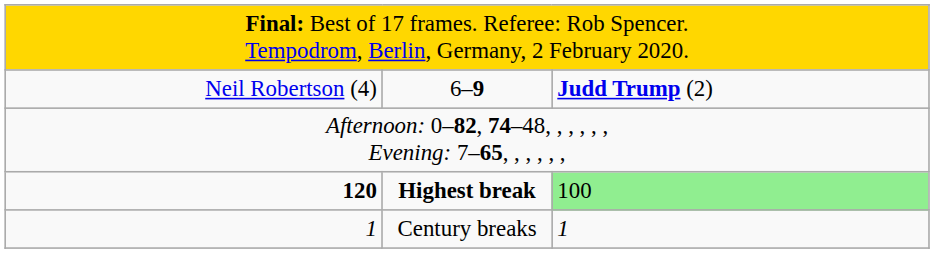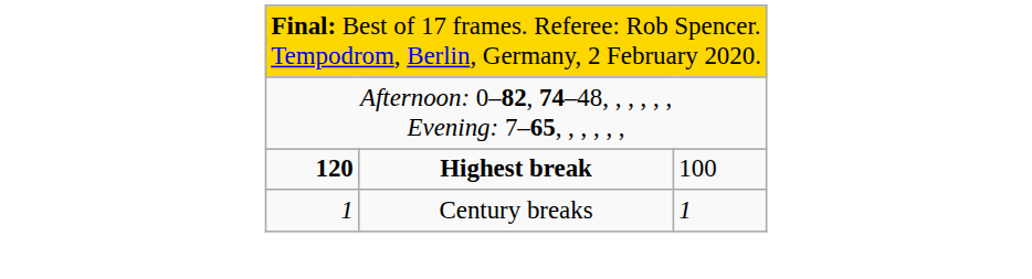 <table class="wikitable" style="font-size: 90%; margin: 1em auto 1em auto;">
 <tr>
 <td colspan = "3" align="center" bgcolor="#ffd700"><strong>Final:</strong> Best of 17 frames. Referee: Rob Spencer.<br><a href='#'>Tempodrom</a>, <a href='#'>Berlin</a>, Germany, 2 February 2020.</td>
-</tr>
-<tr>
-<td width="230" align="right"><a href='#'>Neil Robertson</a> (4)<br></td>
-<td width="100" align="center">6–<strong>9</strong></td>
-<td width="230"><strong><a href='#'>Judd Trump</a></strong> (2)<br></td>
 </tr>
 <tr>
 <td colspan="3" align="center" style="font-size: 100%"><em>Afternoon:</em> 0–<strong>82</strong>, <strong>74</strong>–48, , , , , ,  <br><em>Evening:</em> 7–<strong>65</strong>, , , , , , </td>
 </tr>
 <tr>
 <td align="right"><strong>120</strong></td>
 <td align="center"><strong>Highest break</strong></td>
-<td style="background: lightgreen;">100</td>
+<td>100</td>
 </tr>
 <tr>
 <td align="right"><em>1</em></td>
 <td align="center">Century breaks</td>
 <td><em>1</em></td>
 </tr>
 </table>
